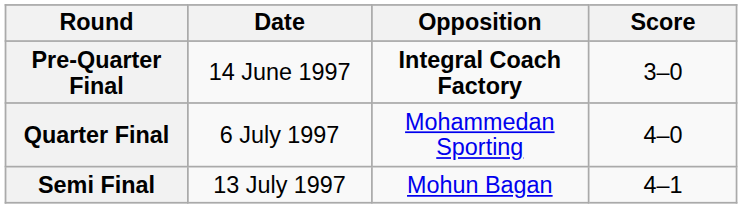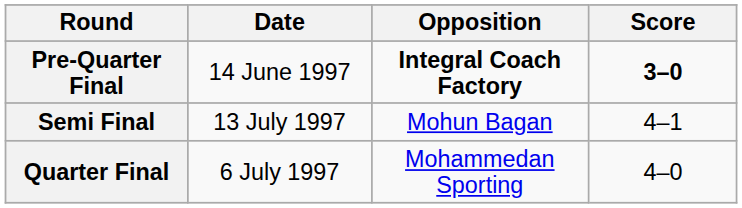 <table class="wikitable plainrowheaders" style="text-align:center;margin-left:1em;float:right; font-size:85%;">
 <tr>
 <th scope=col width="100">Round</th>
 <th scope=col width="100">Date</th>
 <th scope=col width="120">Opposition</th>
 <th scope=col width="80">Score</th>
 </tr>
 <tr>
 <th scope=row style="text-align:center">Pre-Quarter Final</th>
 <td>14 June 1997</td>
 <td><strong>Integral Coach Factory</strong></td>
-<td>3–0</td>
+<td><strong>3–0</strong></td>
+</tr>
+<tr>
+<th scope=row style="text-align:center">Semi Final</th>
+<td>13 July 1997</td>
+<td><a href='#'>Mohun Bagan</a></td>
+<td>4–1</td>
 </tr>
 <tr>
 <th scope=row style="text-align:center">Quarter Final</th>
 <td>6 July 1997</td>
 <td><a href='#'>Mohammedan Sporting</a></td>
 <td>4–0</td>
 </tr>
-<tr>
-<th scope=row style="text-align:center">Semi Final</th>
-<td>13 July 1997</td>
-<td><a href='#'>Mohun Bagan</a></td>
-<td>4–1</td>
-</tr>
 </table>
